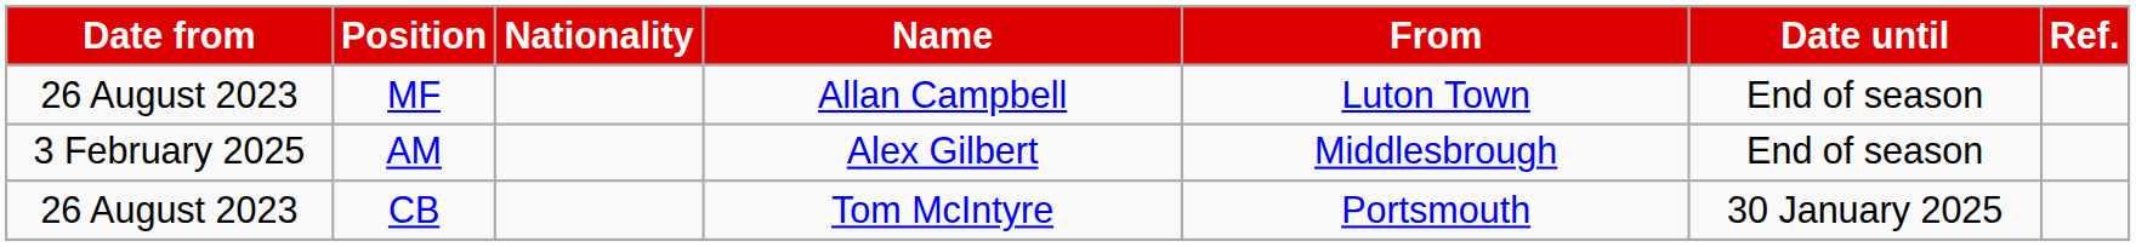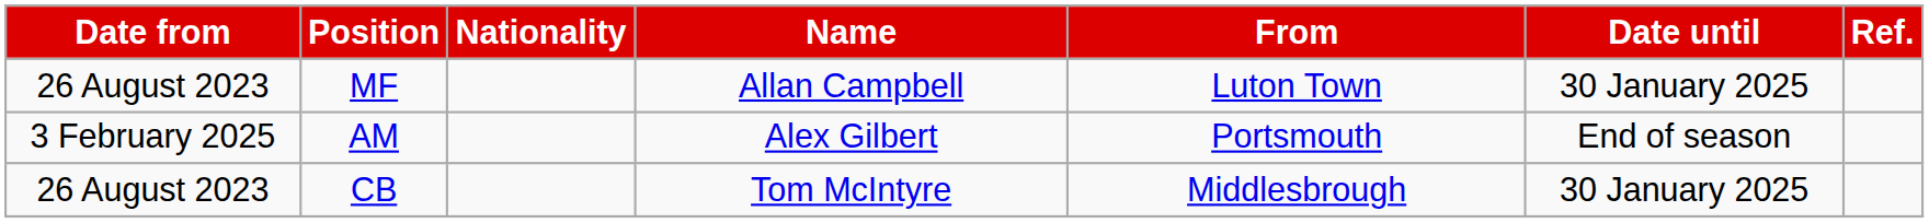 <table class="wikitable"  style="text-align:center; font-size:90%; ">
 <tr>
 <th style="background:#DD0000; color:white; width:120px;">Date from</th>
 <th style="background:#DD0000; color:white; width:50px;">Position</th>
 <th style="background:#DD0000; color:white; width:50px;">Nationality</th>
 <th style="background:#DD0000; color:white; width:180px;">Name</th>
 <th style="background:#DD0000; color:white; width:190px;">From</th>
 <th style="background:#DD0000; color:white; width:130px;">Date until</th>
 <th style="background:#DD0000; color:white; width:25px;">Ref.</th>
 </tr>
 <tr>
 <td>26 August 2023</td>
 <td><a href='#'>MF</a></td>
 <td></td>
 <td><a href='#'>Allan Campbell</a></td>
 <td> <a href='#'>Luton Town</a></td>
-<td>End of season</td>
+<td>30 January 2025</td>
 <td></td>
 </tr>
 <tr>
 <td>3 February 2025</td>
 <td><a href='#'>AM</a></td>
 <td></td>
 <td><a href='#'>Alex Gilbert</a></td>
-<td> <a href='#'>Middlesbrough</a></td>
+<td> <a href='#'>Portsmouth</a></td>
 <td>End of season</td>
 <td></td>
 </tr>
 <tr>
 <td>26 August 2023</td>
 <td><a href='#'>CB</a></td>
 <td></td>
 <td><a href='#'>Tom McIntyre</a></td>
-<td> <a href='#'>Portsmouth</a></td>
+<td> <a href='#'>Middlesbrough</a></td>
 <td>30 January 2025</td>
 <td></td>
 </tr>
 <tr>
 </tr>
 </table>
